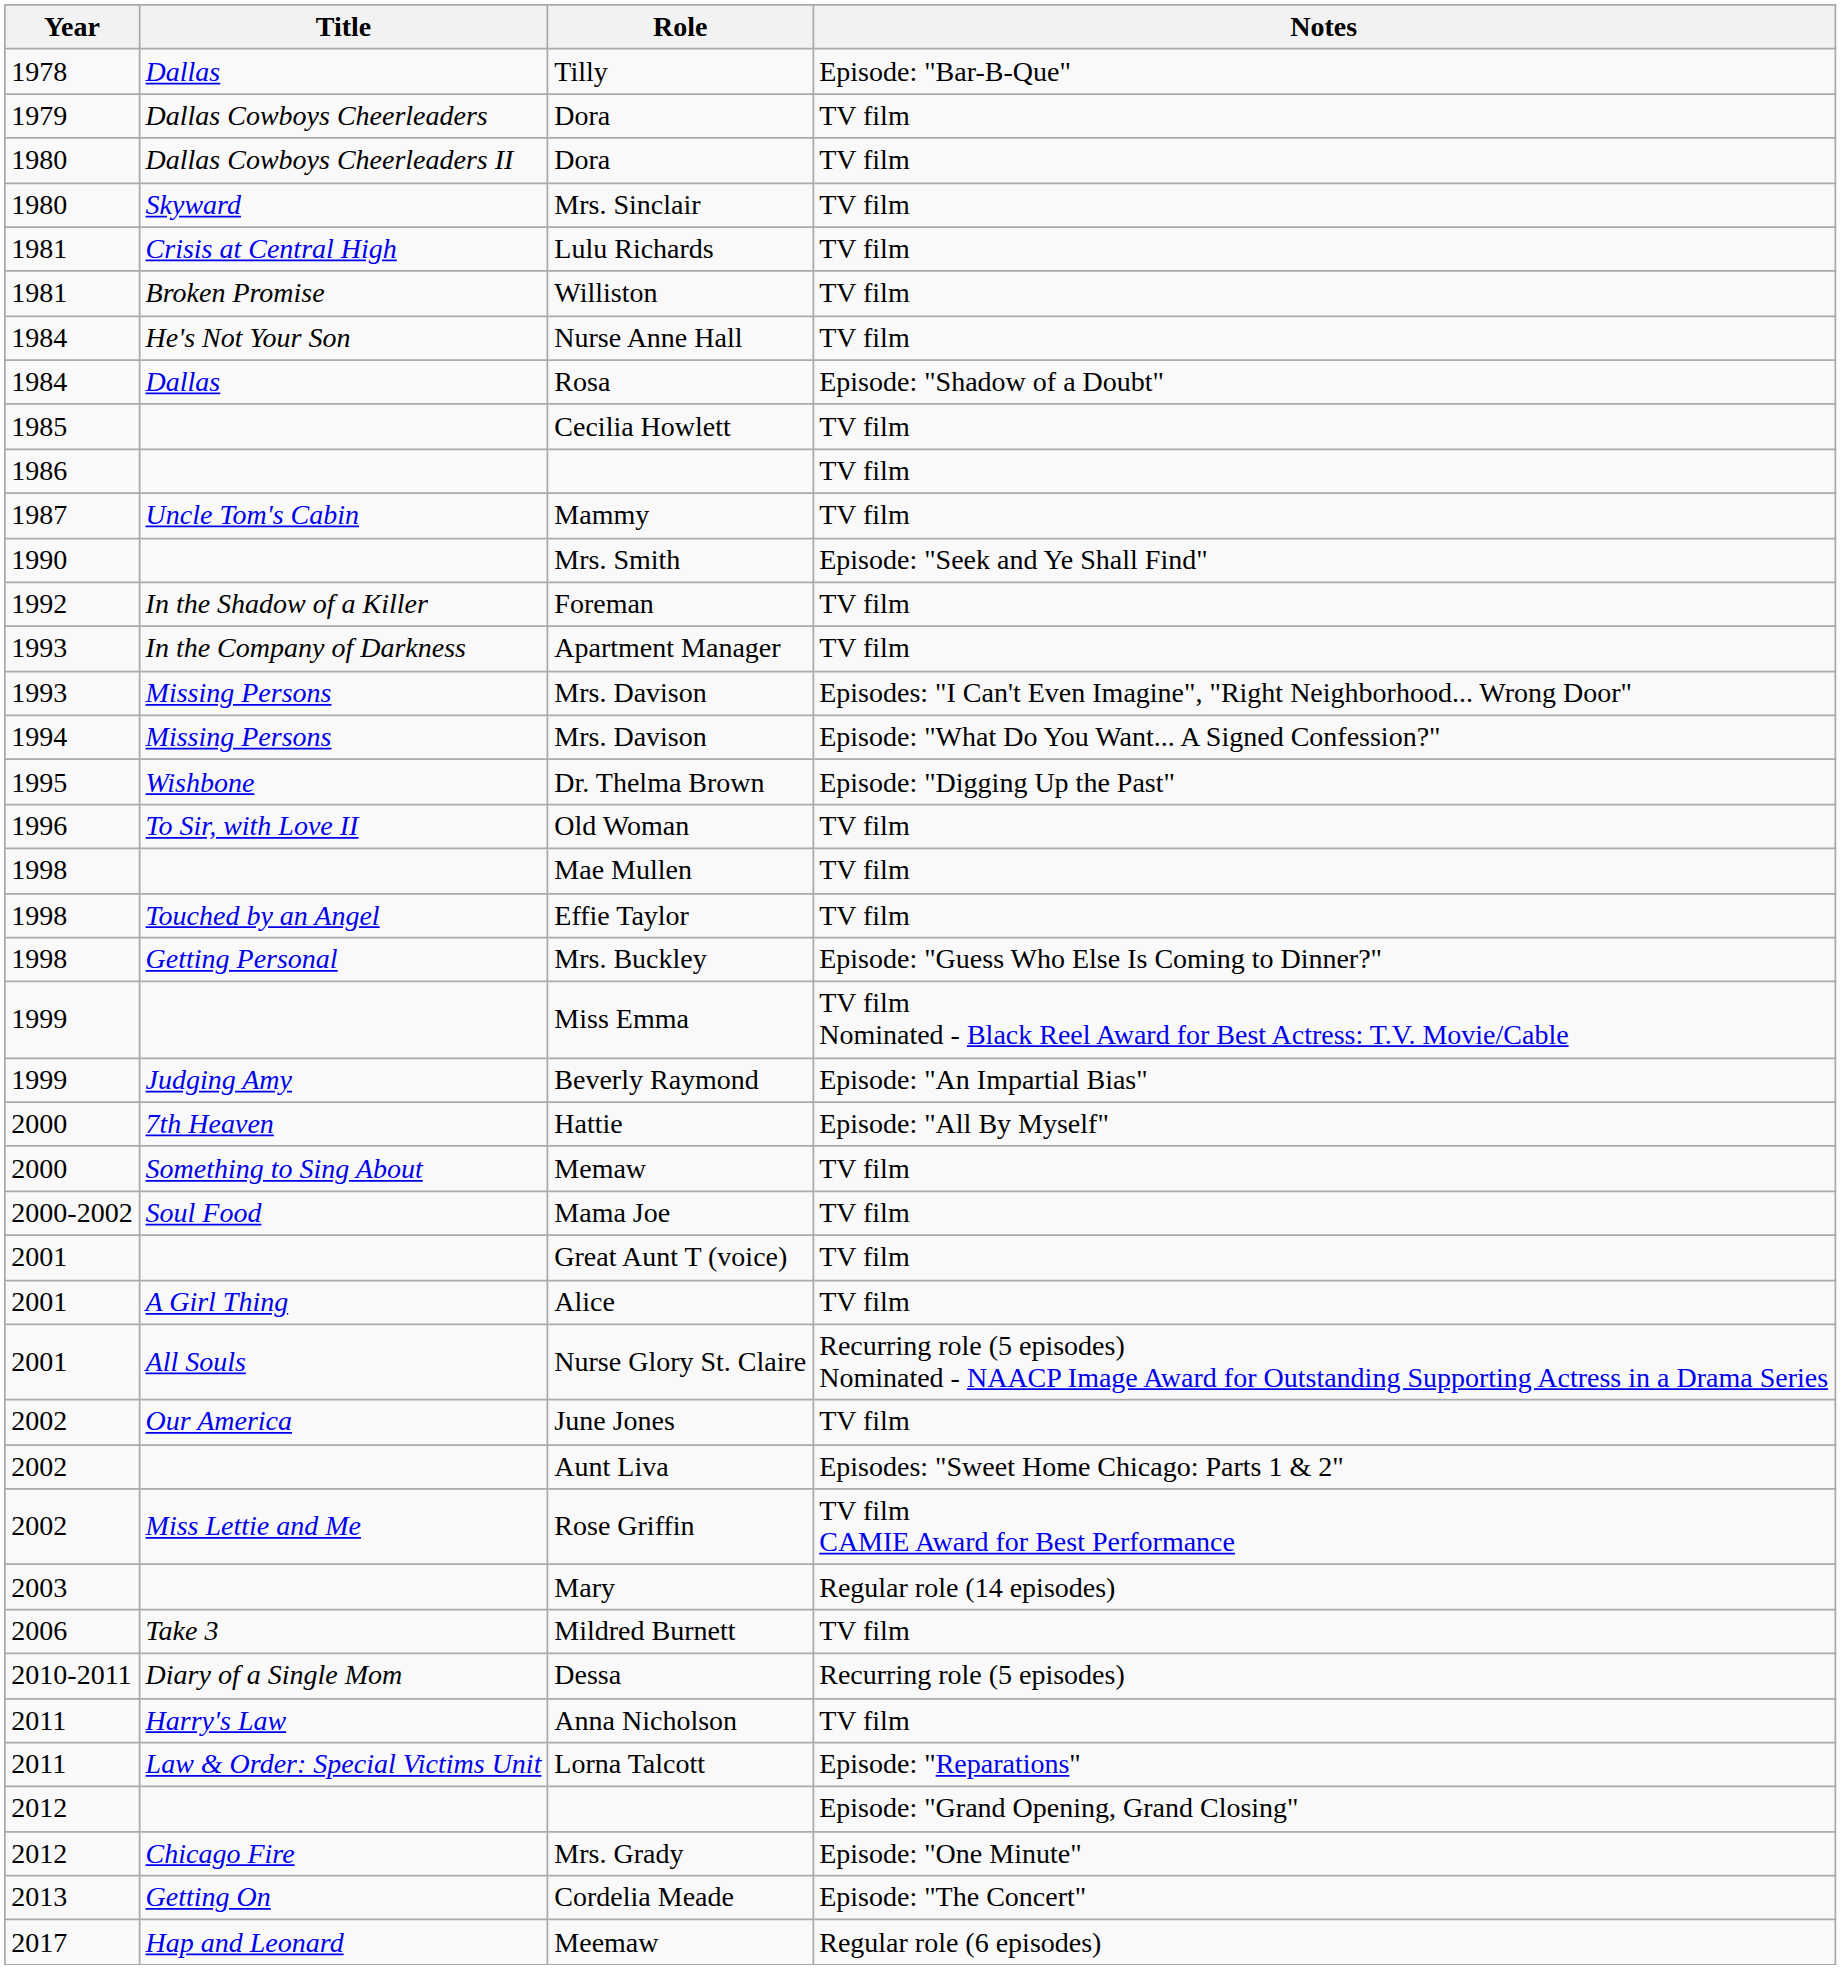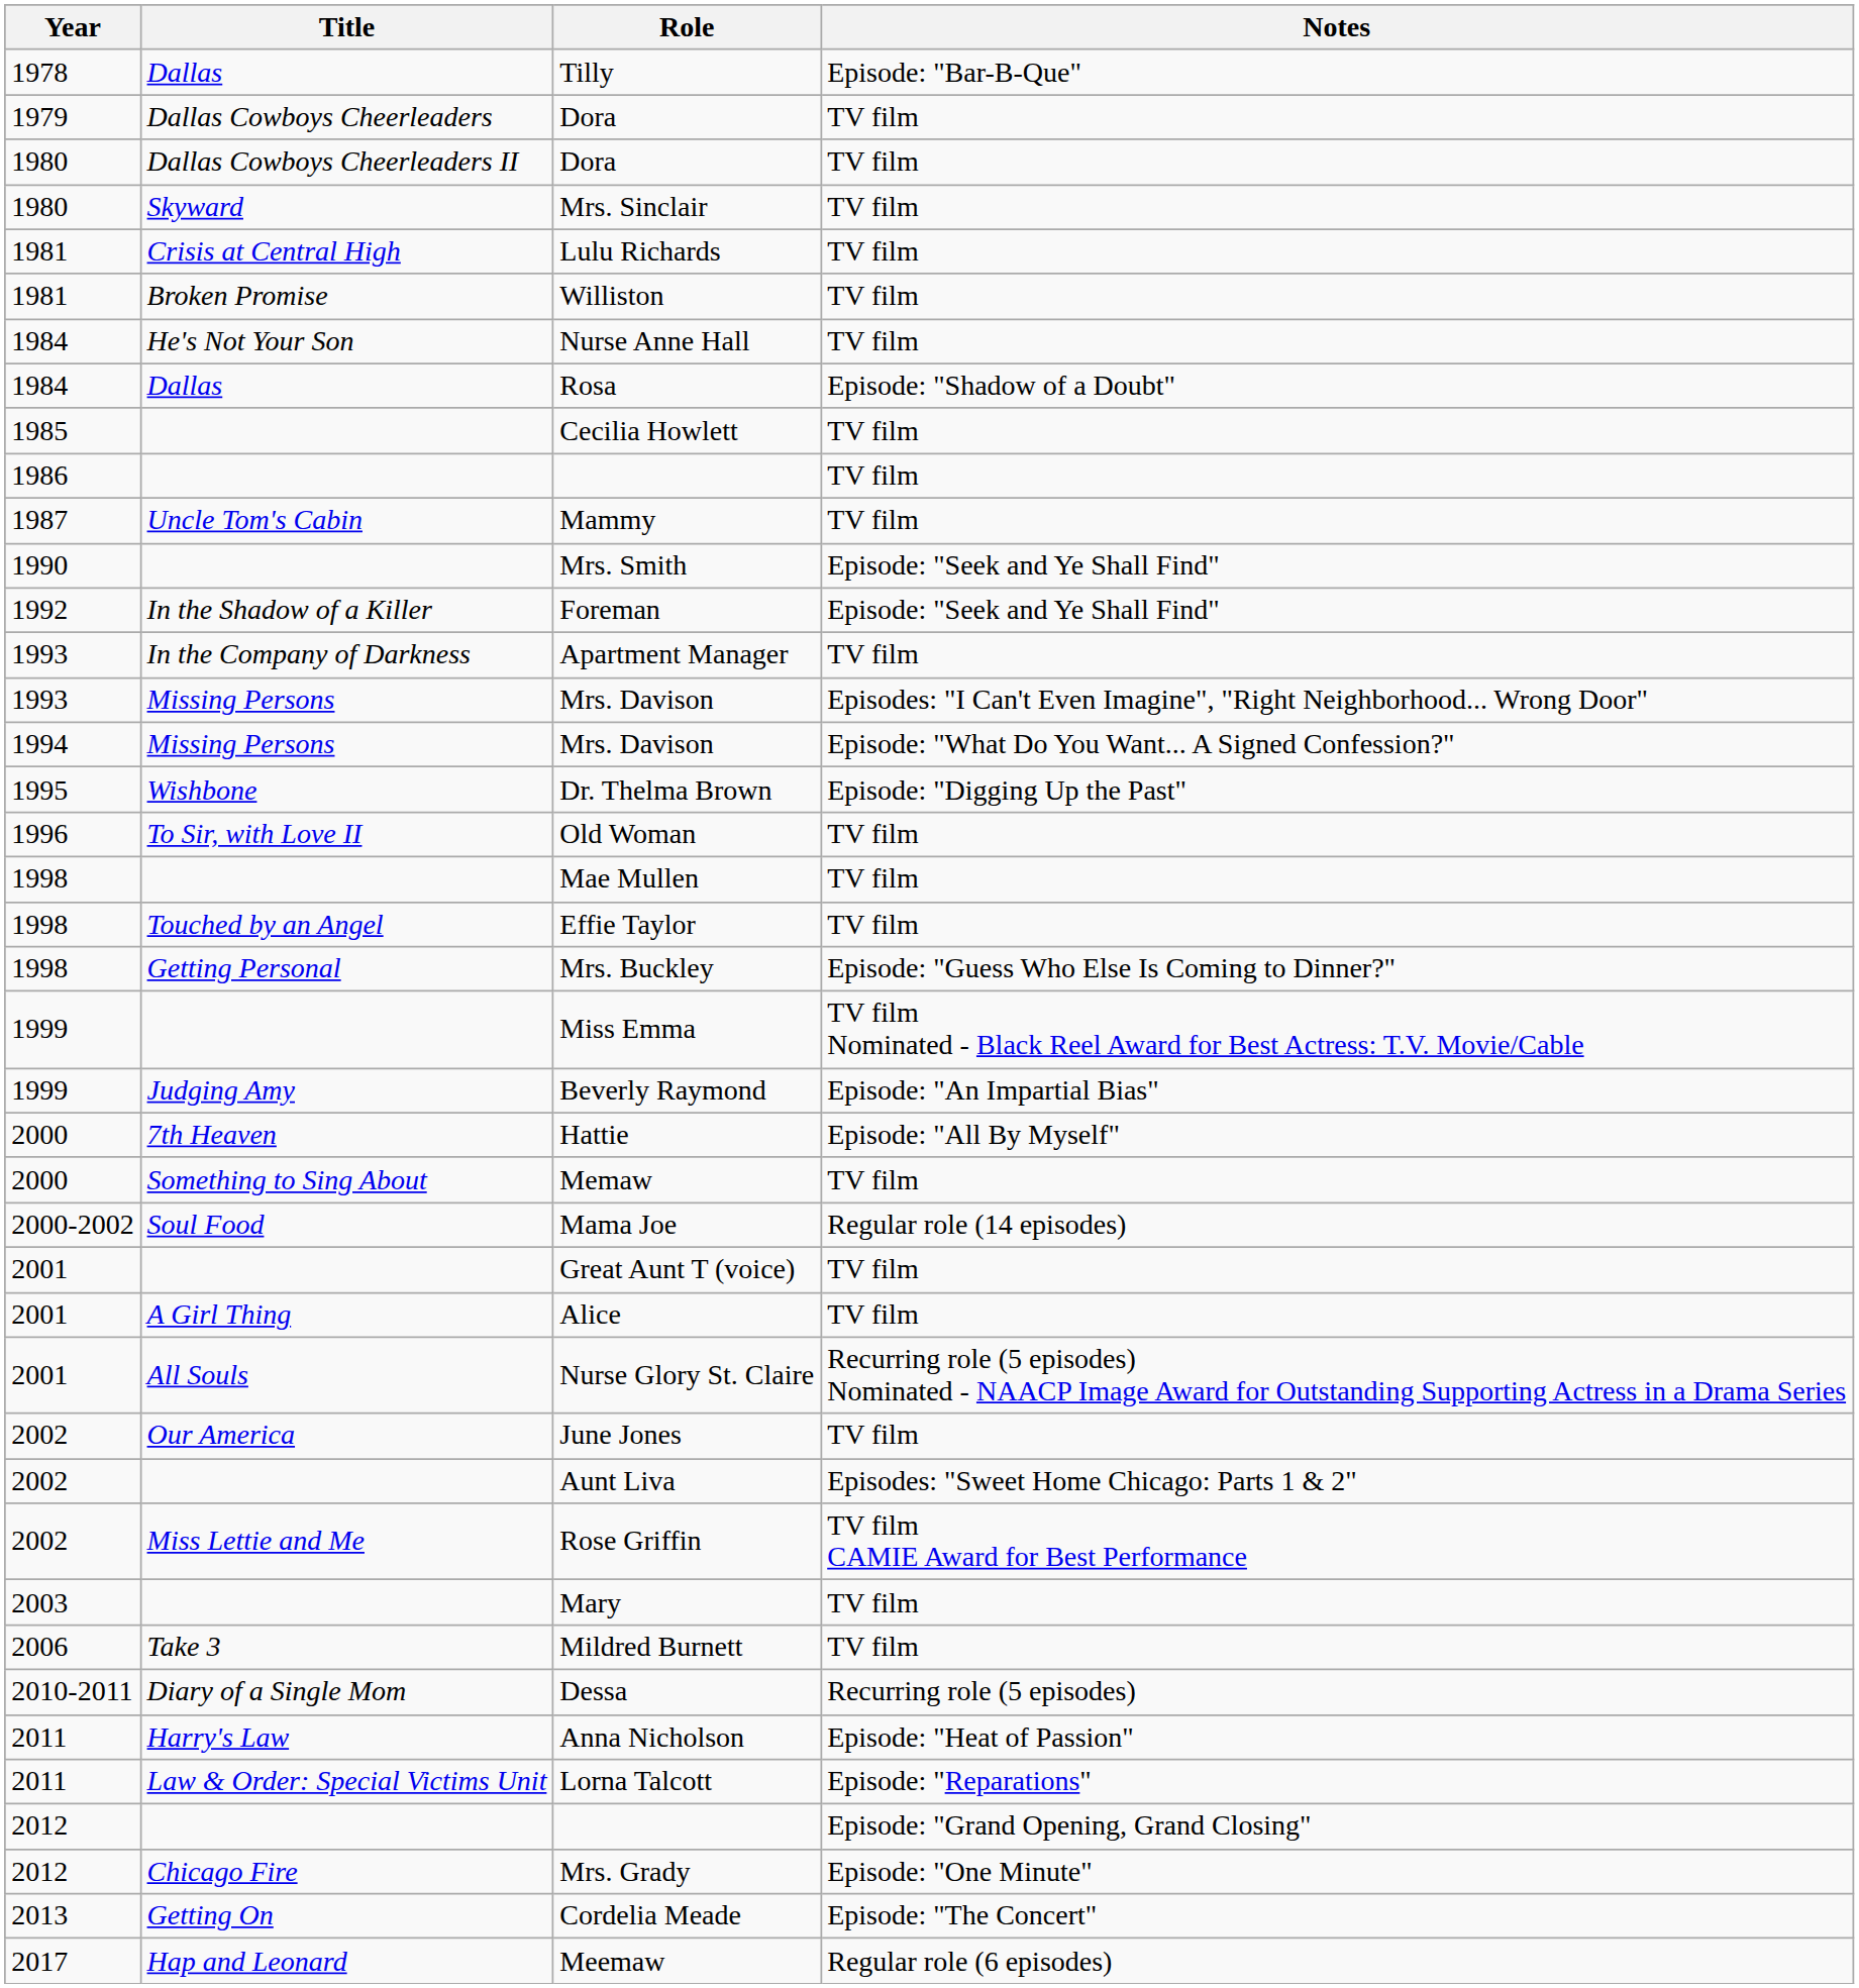 <table class="wikitable sortable">
 <tr>
 <th>Year</th>
 <th>Title</th>
 <th>Role</th>
 <th class="unsortable">Notes</th>
 </tr>
 <tr>
 <td>1978</td>
 <td><em><a href='#'>Dallas</a></em></td>
 <td>Tilly</td>
 <td>Episode: "Bar-B-Que"</td>
 </tr>
 <tr>
 <td>1979</td>
 <td><em>Dallas Cowboys Cheerleaders</em></td>
 <td>Dora</td>
 <td>TV film</td>
 </tr>
 <tr>
 <td>1980</td>
 <td><em>Dallas Cowboys Cheerleaders II</em></td>
 <td>Dora</td>
 <td>TV film</td>
 </tr>
 <tr>
 <td>1980</td>
 <td><em><a href='#'>Skyward</a></em></td>
 <td>Mrs. Sinclair</td>
 <td>TV film</td>
 </tr>
 <tr>
 <td>1981</td>
 <td><em><a href='#'>Crisis at Central High</a></em></td>
 <td>Lulu Richards</td>
 <td>TV film</td>
 </tr>
 <tr>
 <td>1981</td>
 <td><em>Broken Promise</em></td>
 <td>Williston</td>
 <td>TV film</td>
 </tr>
 <tr>
 <td>1984</td>
 <td><em>He's Not Your Son</em></td>
 <td>Nurse Anne Hall</td>
 <td>TV film</td>
 </tr>
 <tr>
 <td>1984</td>
 <td><em><a href='#'>Dallas</a></em></td>
 <td>Rosa</td>
 <td>Episode: "Shadow of a Doubt"</td>
 </tr>
 <tr>
 <td>1985</td>
 <td><em></em></td>
 <td>Cecilia Howlett</td>
 <td>TV film</td>
 </tr>
 <tr>
 <td>1986</td>
 <td><em></em></td>
 <td></td>
 <td>TV film</td>
 </tr>
 <tr>
 <td>1987</td>
 <td><em><a href='#'>Uncle Tom's Cabin</a></em></td>
 <td>Mammy</td>
 <td>TV film</td>
 </tr>
 <tr>
 <td>1990</td>
 <td><em></em></td>
 <td>Mrs. Smith</td>
 <td>Episode: "Seek and Ye Shall Find"</td>
 </tr>
 <tr>
 <td>1992</td>
 <td><em>In the Shadow of a Killer</em></td>
 <td>Foreman</td>
-<td>TV film</td>
+<td>Episode: "Seek and Ye Shall Find"</td>
 </tr>
 <tr>
 <td>1993</td>
 <td><em>In the Company of Darkness</em></td>
 <td>Apartment Manager</td>
 <td>TV film</td>
 </tr>
 <tr>
 <td>1993</td>
 <td><em><a href='#'>Missing Persons</a></em></td>
 <td>Mrs. Davison</td>
 <td>Episodes: "I Can't Even Imagine", "Right Neighborhood... Wrong Door"</td>
 </tr>
 <tr>
 <td>1994</td>
 <td><em><a href='#'>Missing Persons</a></em></td>
 <td>Mrs. Davison</td>
 <td>Episode: "What Do You Want... A Signed Confession?"</td>
 </tr>
 <tr>
 <td>1995</td>
 <td><em><a href='#'>Wishbone</a></em></td>
 <td>Dr. Thelma Brown</td>
 <td>Episode: "Digging Up the Past"</td>
 </tr>
 <tr>
 <td>1996</td>
 <td><em><a href='#'>To Sir, with Love II</a></em></td>
 <td>Old Woman</td>
 <td>TV film</td>
 </tr>
 <tr>
 <td>1998</td>
 <td><em></em></td>
 <td>Mae Mullen</td>
 <td>TV film</td>
 </tr>
 <tr>
 <td>1998</td>
 <td><em><a href='#'>Touched by an Angel</a></em></td>
 <td>Effie Taylor</td>
 <td>TV film</td>
 </tr>
 <tr>
 <td>1998</td>
 <td><em><a href='#'>Getting Personal</a></em></td>
 <td>Mrs. Buckley</td>
 <td>Episode: "Guess Who Else Is Coming to Dinner?"</td>
 </tr>
 <tr>
 <td>1999</td>
 <td><em></em></td>
 <td>Miss Emma</td>
 <td>TV film<br>Nominated - <a href='#'>Black Reel Award for Best Actress: T.V. Movie/Cable</a></td>
 </tr>
 <tr>
 <td>1999</td>
 <td><em><a href='#'>Judging Amy</a></em></td>
 <td>Beverly Raymond</td>
 <td>Episode: "An Impartial Bias"</td>
 </tr>
 <tr>
 <td>2000</td>
 <td><em><a href='#'>7th Heaven</a></em></td>
 <td>Hattie</td>
 <td>Episode: "All By Myself"</td>
 </tr>
 <tr>
 <td>2000</td>
 <td><em><a href='#'>Something to Sing About</a></em></td>
 <td>Memaw</td>
 <td>TV film</td>
 </tr>
 <tr>
 <td>2000-2002</td>
 <td><em><a href='#'>Soul Food</a></em></td>
 <td>Mama Joe</td>
-<td>TV film</td>
+<td>Regular role (14 episodes)</td>
 </tr>
 <tr>
 <td>2001</td>
 <td><em></em></td>
 <td>Great Aunt T (voice)</td>
 <td>TV film</td>
 </tr>
 <tr>
 <td>2001</td>
 <td><em><a href='#'>A Girl Thing</a></em></td>
 <td>Alice</td>
 <td>TV film</td>
 </tr>
 <tr>
 <td>2001</td>
 <td><em><a href='#'>All Souls</a></em></td>
 <td>Nurse Glory St. Claire</td>
 <td>Recurring role (5 episodes)<br>Nominated - <a href='#'>NAACP Image Award for Outstanding Supporting Actress in a Drama Series</a></td>
 </tr>
 <tr>
 <td>2002</td>
 <td><em><a href='#'>Our America</a></em></td>
 <td>June Jones</td>
 <td>TV film</td>
 </tr>
 <tr>
 <td>2002</td>
 <td><em></em></td>
 <td>Aunt Liva</td>
 <td>Episodes: "Sweet Home Chicago: Parts 1 & 2"</td>
 </tr>
 <tr>
 <td>2002</td>
 <td><em><a href='#'>Miss Lettie and Me</a></em></td>
 <td>Rose Griffin</td>
 <td>TV film<br><a href='#'>CAMIE Award for Best Performance</a></td>
 </tr>
 <tr>
 <td>2003</td>
 <td><em></em></td>
 <td>Mary</td>
-<td>Regular role (14 episodes)</td>
+<td>TV film</td>
 </tr>
 <tr>
 <td>2006</td>
 <td><em>Take 3</em></td>
 <td>Mildred Burnett</td>
 <td>TV film</td>
 </tr>
 <tr>
 <td>2010-2011</td>
 <td><em>Diary of a Single Mom</em></td>
 <td>Dessa</td>
 <td>Recurring role (5 episodes)</td>
 </tr>
 <tr>
 <td>2011</td>
 <td><em><a href='#'>Harry's Law</a></em></td>
 <td>Anna Nicholson</td>
-<td>TV film</td>
+<td>Episode: "Heat of Passion"</td>
 </tr>
 <tr>
 <td>2011</td>
 <td><em><a href='#'>Law & Order: Special Victims Unit</a></em></td>
 <td>Lorna Talcott</td>
 <td>Episode: "<a href='#'>Reparations</a>"</td>
 </tr>
 <tr>
 <td>2012</td>
 <td><em></em></td>
 <td></td>
 <td>Episode: "Grand Opening, Grand Closing"</td>
 </tr>
 <tr>
 <td>2012</td>
 <td><em><a href='#'>Chicago Fire</a></em></td>
 <td>Mrs. Grady</td>
 <td>Episode: "One Minute"</td>
 </tr>
 <tr>
 <td>2013</td>
 <td><em><a href='#'>Getting On</a></em></td>
 <td>Cordelia Meade</td>
 <td>Episode: "The Concert"</td>
 </tr>
 <tr>
 <td>2017</td>
 <td><em><a href='#'>Hap and Leonard</a></em></td>
 <td>Meemaw</td>
 <td>Regular role (6 episodes)</td>
 </tr>
 </table>
